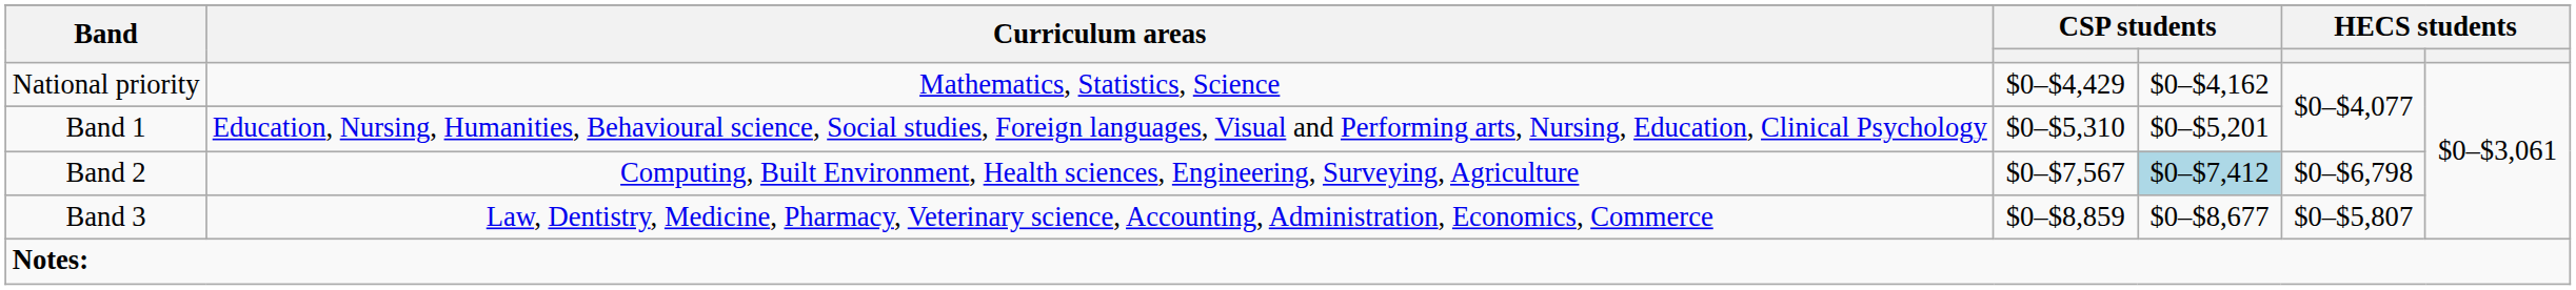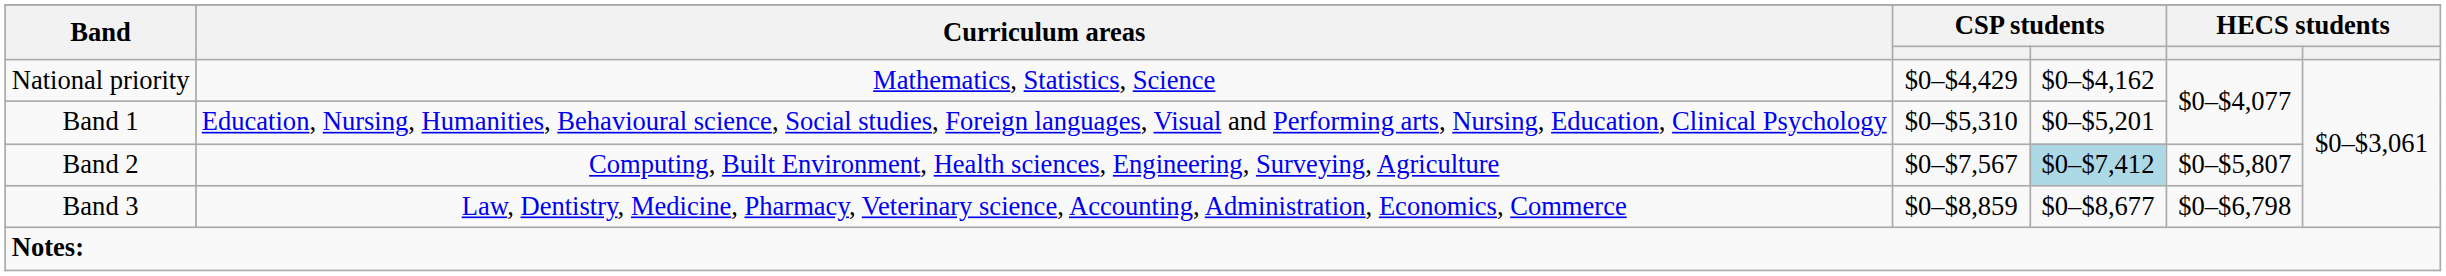 <table class="wikitable" style="margin:1em auto; text-align:center;">
 <tr>
 </tr>
 <tr>
 <th rowspan=2>Band</th>
 <th rowspan=2>Curriculum areas</th>
 <th colspan=2>CSP students</th>
 <th colspan=2>HECS students</th>
 </tr>
 <tr>
 <th width=75></th>
 <th width=75></th>
 <th width=75></th>
 <th width=75></th>
 </tr>
 <tr>
 <td>National priority</td>
 <td><a href='#'>Mathematics</a>, <a href='#'>Statistics</a>, <a href='#'>Science</a></td>
 <td>$0–$4,429</td>
 <td>$0–$4,162</td>
 <td rowspan=2>$0–$4,077</td>
 <td rowspan=4>$0–$3,061</td>
 </tr>
 <tr>
 <td>Band 1</td>
 <td><a href='#'>Education</a>, <a href='#'>Nursing</a>, <a href='#'>Humanities</a>, <a href='#'>Behavioural science</a>, <a href='#'>Social studies</a>, <a href='#'>Foreign languages</a>, <a href='#'>Visual</a> and <a href='#'>Performing arts</a>, <a href='#'>Nursing</a>, <a href='#'>Education</a>, <a href='#'>Clinical Psychology</a></td>
 <td>$0–$5,310</td>
 <td>$0–$5,201</td>
 </tr>
 <tr>
 <td>Band 2</td>
 <td><a href='#'>Computing</a>, <a href='#'>Built Environment</a>, <a href='#'>Health sciences</a>, <a href='#'>Engineering</a>, <a href='#'>Surveying</a>, <a href='#'>Agriculture</a></td>
 <td>$0–$7,567</td>
 <td style="background: lightblue;">$0–$7,412</td>
-<td>$0–$6,798</td>
+<td>$0–$5,807</td>
 </tr>
 <tr>
 <td>Band 3</td>
 <td><a href='#'>Law</a>, <a href='#'>Dentistry</a>, <a href='#'>Medicine</a>, <a href='#'>Pharmacy</a>, <a href='#'>Veterinary science</a>, <a href='#'>Accounting</a>, <a href='#'>Administration</a>, <a href='#'>Economics</a>, <a href='#'>Commerce</a></td>
 <td>$0–$8,859</td>
 <td>$0–$8,677</td>
-<td>$0–$5,807</td>
+<td>$0–$6,798</td>
 </tr>
 <tr>
 <td colspan ="6" align=left><strong>Notes:</strong> </td>
 </tr>
 </table>
